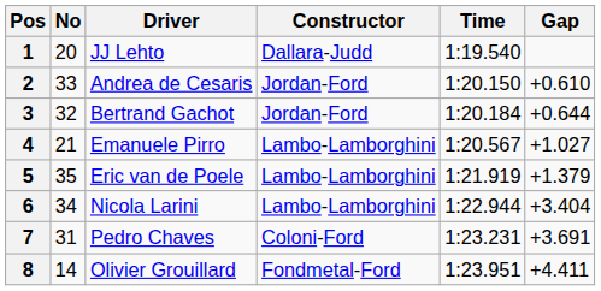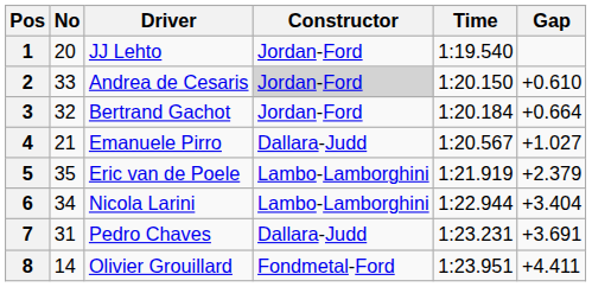 <table class="wikitable sortable" style="font-size: 95%;">
 <tr>
 <th>Pos</th>
 <th>No</th>
 <th>Driver</th>
 <th>Constructor</th>
 <th>Time</th>
 <th>Gap</th>
 </tr>
 <tr>
 <th>1</th>
 <td>20</td>
 <td> <a href='#'>JJ Lehto</a></td>
-<td><a href='#'>Dallara</a>-<a href='#'>Judd</a></td>
+<td><a href='#'>Jordan</a>-<a href='#'>Ford</a></td>
 <td>1:19.540</td>
 <td></td>
 </tr>
 <tr>
 <th>2</th>
 <td>33</td>
 <td> <a href='#'>Andrea de Cesaris</a></td>
-<td><a href='#'>Jordan</a>-<a href='#'>Ford</a></td>
+<td style="background: lightgrey;"><a href='#'>Jordan</a>-<a href='#'>Ford</a></td>
 <td>1:20.150</td>
 <td>+0.610</td>
 </tr>
 <tr>
 <th>3</th>
 <td>32</td>
 <td> <a href='#'>Bertrand Gachot</a></td>
 <td><a href='#'>Jordan</a>-<a href='#'>Ford</a></td>
 <td>1:20.184</td>
-<td>+0.644</td>
+<td>+0.664</td>
 </tr>
 <tr>
 <th>4</th>
 <td>21</td>
 <td> <a href='#'>Emanuele Pirro</a></td>
-<td><a href='#'>Lambo</a>-<a href='#'>Lamborghini</a></td>
+<td><a href='#'>Dallara</a>-<a href='#'>Judd</a></td>
 <td>1:20.567</td>
 <td>+1.027</td>
 </tr>
 <tr>
 <th>5</th>
 <td>35</td>
 <td> <a href='#'>Eric van de Poele</a></td>
 <td><a href='#'>Lambo</a>-<a href='#'>Lamborghini</a></td>
 <td>1:21.919</td>
-<td>+1.379</td>
+<td>+2.379</td>
 </tr>
 <tr>
 <th>6</th>
 <td>34</td>
 <td> <a href='#'>Nicola Larini</a></td>
 <td><a href='#'>Lambo</a>-<a href='#'>Lamborghini</a></td>
 <td>1:22.944</td>
 <td>+3.404</td>
 </tr>
 <tr>
 <th>7</th>
 <td>31</td>
 <td> <a href='#'>Pedro Chaves</a></td>
-<td><a href='#'>Coloni</a>-<a href='#'>Ford</a></td>
+<td><a href='#'>Dallara</a>-<a href='#'>Judd</a></td>
 <td>1:23.231</td>
 <td>+3.691</td>
 </tr>
 <tr>
 <th>8</th>
 <td>14</td>
 <td> <a href='#'>Olivier Grouillard</a></td>
 <td><a href='#'>Fondmetal</a>-<a href='#'>Ford</a></td>
 <td>1:23.951</td>
 <td>+4.411</td>
 </tr>
 </table>
